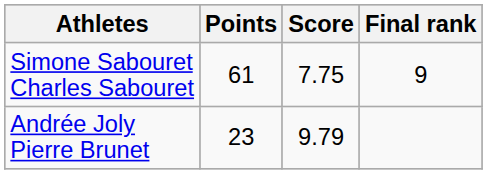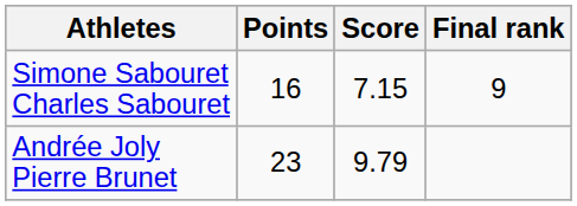 <table class="wikitable" border="1" style="font-size:90%">
 <tr>
 <th>Athletes</th>
 <th>Points</th>
 <th>Score</th>
 <th>Final rank</th>
 </tr>
 <tr align=center>
 <td align=left><a href='#'>Simone Sabouret</a><br><a href='#'>Charles Sabouret</a></td>
-<td>61</td>
-<td>7.75</td>
+<td>16</td>
+<td>7.15</td>
 <td>9</td>
 </tr>
 <tr align=center>
 <td align=left><a href='#'>Andrée Joly</a><br><a href='#'>Pierre Brunet</a></td>
 <td>23</td>
 <td>9.79</td>
 <td></td>
 </tr>
 </table>
